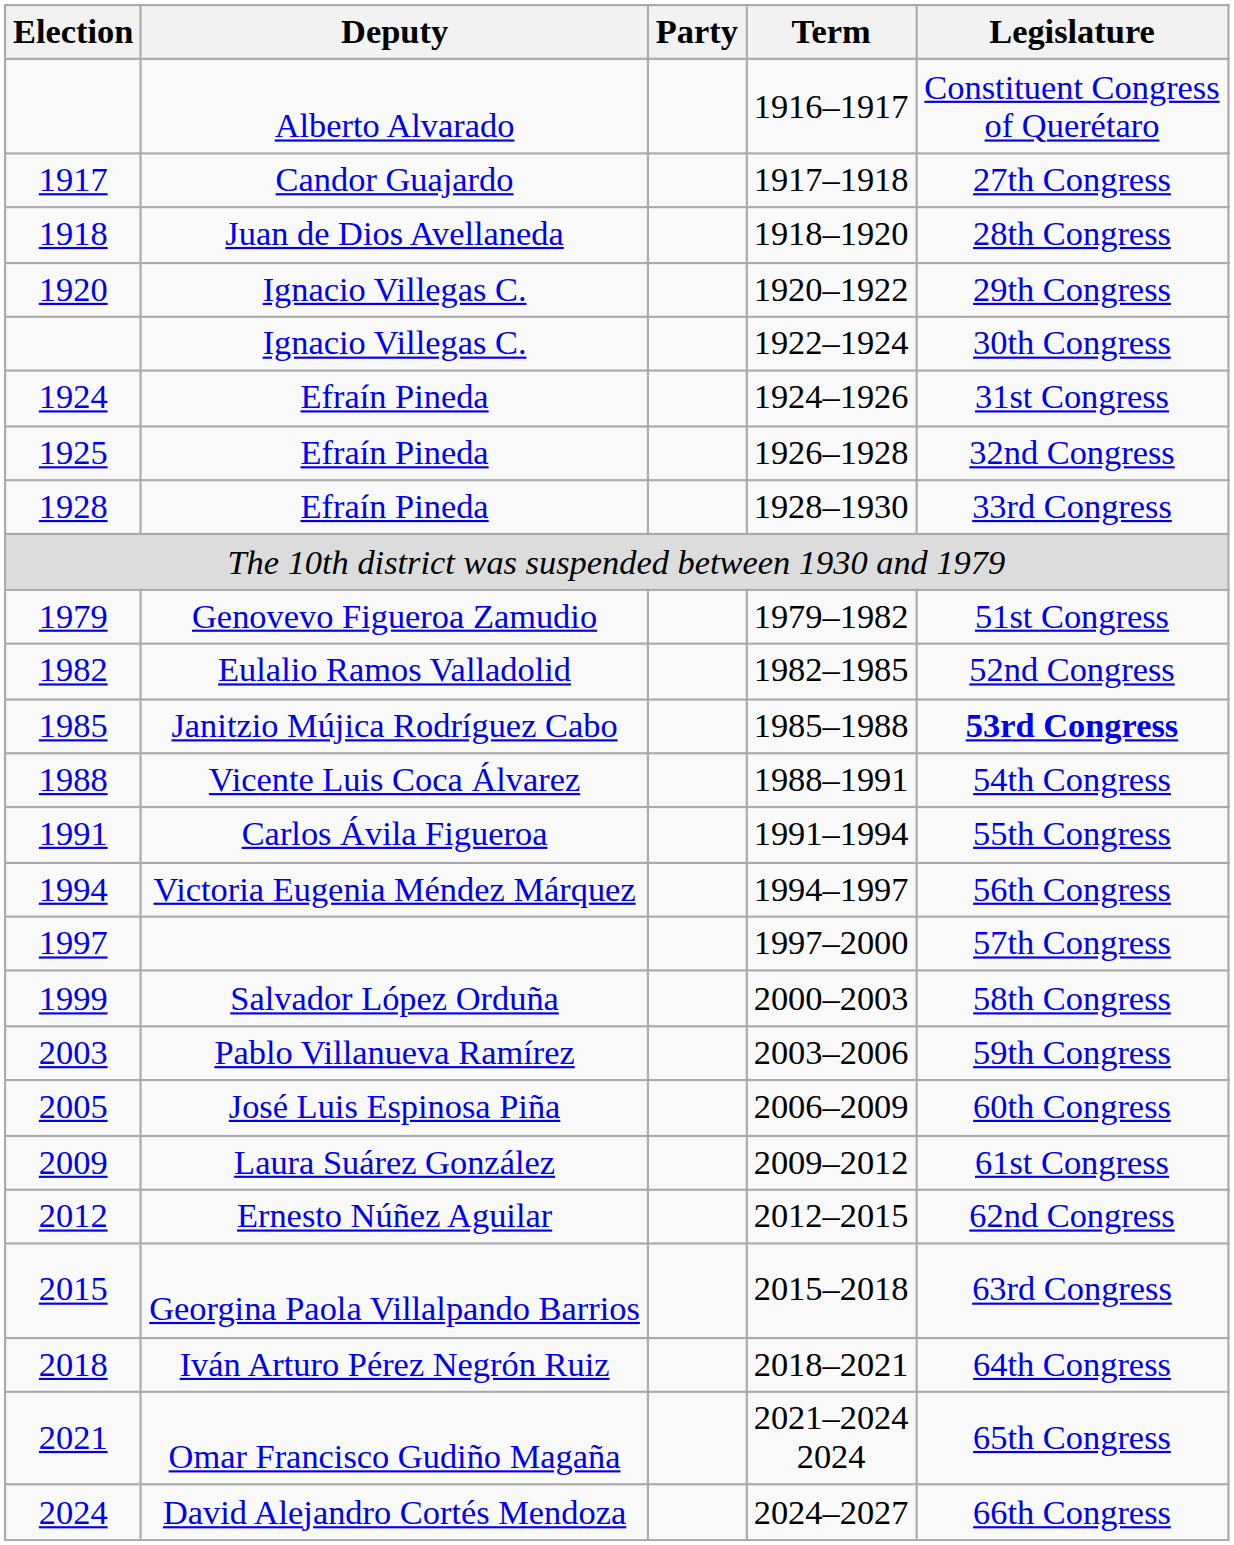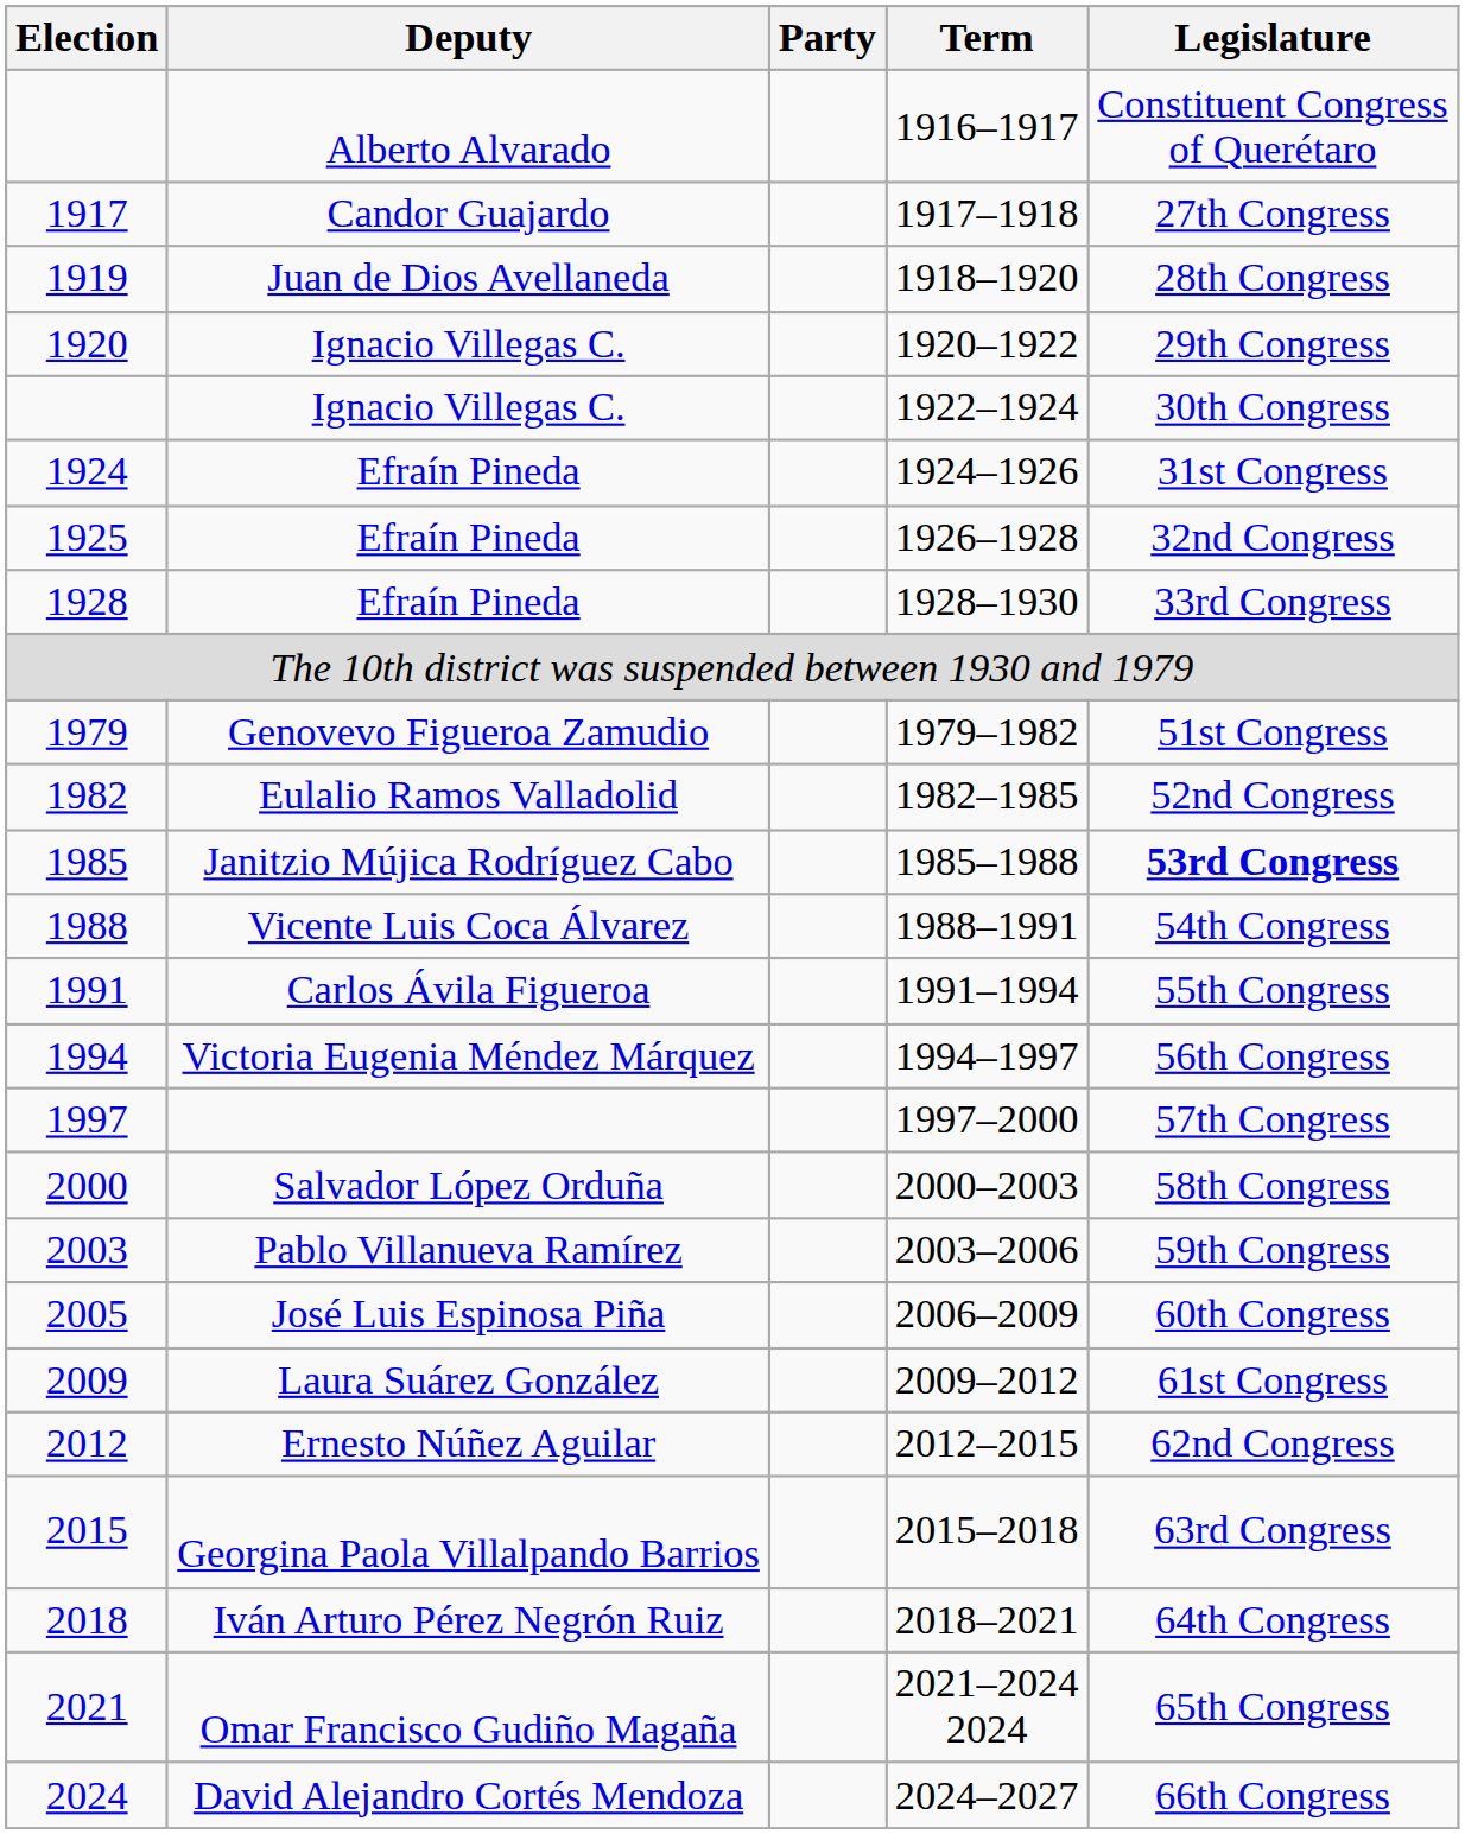 <table class="wikitable sortable" style="text-align: center">
 <tr>
 <th>Election</th>
 <th class="unsortable">Deputy</th>
 <th class="unsortable">Party</th>
 <th class="unsortable">Term</th>
 <th class="unsortable">Legislature</th>
 </tr>
 <tr>
 <td></td>
 <td><br><a href='#'>Alberto Alvarado</a></td>
 <td></td>
 <td>1916–1917</td>
 <td><a href='#'>Constituent Congress<br>of Querétaro</a></td>
 </tr>
 <tr>
 <td><a href='#'>1917</a></td>
 <td><a href='#'>Candor Guajardo</a></td>
 <td></td>
 <td>1917–1918</td>
 <td><a href='#'>27th Congress</a></td>
 </tr>
 <tr>
-<td><a href='#'>1918</a></td>
+<td><a href='#'>1919</a></td>
 <td><a href='#'>Juan de Dios Avellaneda</a></td>
 <td></td>
 <td>1918–1920</td>
 <td><a href='#'>28th Congress</a></td>
 </tr>
 <tr>
 <td><a href='#'>1920</a></td>
 <td><a href='#'>Ignacio Villegas C.</a></td>
 <td></td>
 <td>1920–1922</td>
 <td><a href='#'>29th Congress</a></td>
 </tr>
 <tr>
 <td></td>
 <td><a href='#'>Ignacio Villegas C.</a></td>
 <td></td>
 <td>1922–1924</td>
 <td><a href='#'>30th Congress</a></td>
 </tr>
 <tr>
 <td><a href='#'>1924</a></td>
 <td><a href='#'>Efraín Pineda</a></td>
 <td></td>
 <td>1924–1926</td>
 <td><a href='#'>31st Congress</a></td>
 </tr>
 <tr>
 <td><a href='#'>1925</a></td>
 <td><a href='#'>Efraín Pineda</a></td>
 <td></td>
 <td>1926–1928</td>
 <td><a href='#'>32nd Congress</a></td>
 </tr>
 <tr>
 <td><a href='#'>1928</a></td>
 <td><a href='#'>Efraín Pineda</a></td>
 <td></td>
 <td>1928–1930</td>
 <td><a href='#'>33rd Congress</a></td>
 </tr>
 <tr align=center style="background:Gainsboro;">
 <td colspan=5> <em>The 10th district was suspended between 1930 and 1979</em></td>
 </tr>
 <tr>
 <td><a href='#'>1979</a></td>
 <td><a href='#'>Genovevo Figueroa Zamudio</a></td>
 <td></td>
 <td>1979–1982</td>
 <td><a href='#'>51st Congress</a></td>
 </tr>
 <tr>
 <td><a href='#'>1982</a></td>
 <td><a href='#'>Eulalio Ramos Valladolid</a></td>
 <td></td>
 <td>1982–1985</td>
 <td><a href='#'>52nd Congress</a></td>
 </tr>
 <tr>
 <td><a href='#'>1985</a></td>
 <td><a href='#'>Janitzio Mújica Rodríguez Cabo</a></td>
 <td></td>
 <td>1985–1988</td>
 <td><strong><a href='#'>53rd Congress</a></strong></td>
 </tr>
 <tr>
 <td><a href='#'>1988</a></td>
 <td><a href='#'>Vicente Luis Coca Álvarez</a></td>
 <td></td>
 <td>1988–1991</td>
 <td><a href='#'>54th Congress</a></td>
 </tr>
 <tr>
 <td><a href='#'>1991</a></td>
 <td><a href='#'>Carlos Ávila Figueroa</a></td>
 <td></td>
 <td>1991–1994</td>
 <td><a href='#'>55th Congress</a></td>
 </tr>
 <tr>
 <td><a href='#'>1994</a></td>
 <td><a href='#'>Victoria Eugenia Méndez Márquez</a></td>
 <td></td>
 <td>1994–1997</td>
 <td><a href='#'>56th Congress</a></td>
 </tr>
 <tr>
 <td><a href='#'>1997</a></td>
 <td></td>
 <td></td>
 <td>1997–2000</td>
 <td><a href='#'>57th Congress</a></td>
 </tr>
 <tr>
-<td><a href='#'>1999</a></td>
+<td><a href='#'>2000</a></td>
 <td><a href='#'>Salvador López Orduña</a></td>
 <td></td>
 <td>2000–2003</td>
 <td><a href='#'>58th Congress</a></td>
 </tr>
 <tr>
 <td><a href='#'>2003</a></td>
 <td><a href='#'>Pablo Villanueva Ramírez</a></td>
 <td></td>
 <td>2003–2006</td>
 <td><a href='#'>59th Congress</a></td>
 </tr>
 <tr>
 <td><a href='#'>2005</a></td>
 <td><a href='#'>José Luis Espinosa Piña</a></td>
 <td></td>
 <td>2006–2009</td>
 <td><a href='#'>60th Congress</a></td>
 </tr>
 <tr>
 <td><a href='#'>2009</a></td>
 <td><a href='#'>Laura Suárez González</a></td>
 <td></td>
 <td>2009–2012</td>
 <td><a href='#'>61st Congress</a></td>
 </tr>
 <tr>
 <td><a href='#'>2012</a></td>
 <td><a href='#'>Ernesto Núñez Aguilar</a></td>
 <td></td>
 <td>2012–2015</td>
 <td><a href='#'>62nd Congress</a></td>
 </tr>
 <tr>
 <td><a href='#'>2015</a></td>
 <td><br><a href='#'>Georgina Paola Villalpando Barrios</a></td>
 <td></td>
 <td>2015–2018<br></td>
 <td><a href='#'>63rd Congress</a></td>
 </tr>
 <tr>
 <td><a href='#'>2018</a></td>
 <td><a href='#'>Iván Arturo Pérez Negrón Ruiz</a></td>
 <td></td>
 <td>2018–2021</td>
 <td><a href='#'>64th Congress</a></td>
 </tr>
 <tr>
 <td><a href='#'>2021</a></td>
 <td><br><a href='#'>Omar Francisco Gudiño Magaña</a></td>
 <td></td>
 <td>2021–2024<br>2024</td>
 <td><a href='#'>65th Congress</a></td>
 </tr>
 <tr>
 <td><a href='#'>2024</a></td>
 <td><a href='#'>David Alejandro Cortés Mendoza</a></td>
 <td></td>
 <td>2024–2027</td>
 <td><a href='#'>66th Congress</a></td>
 </tr>
 </table>
